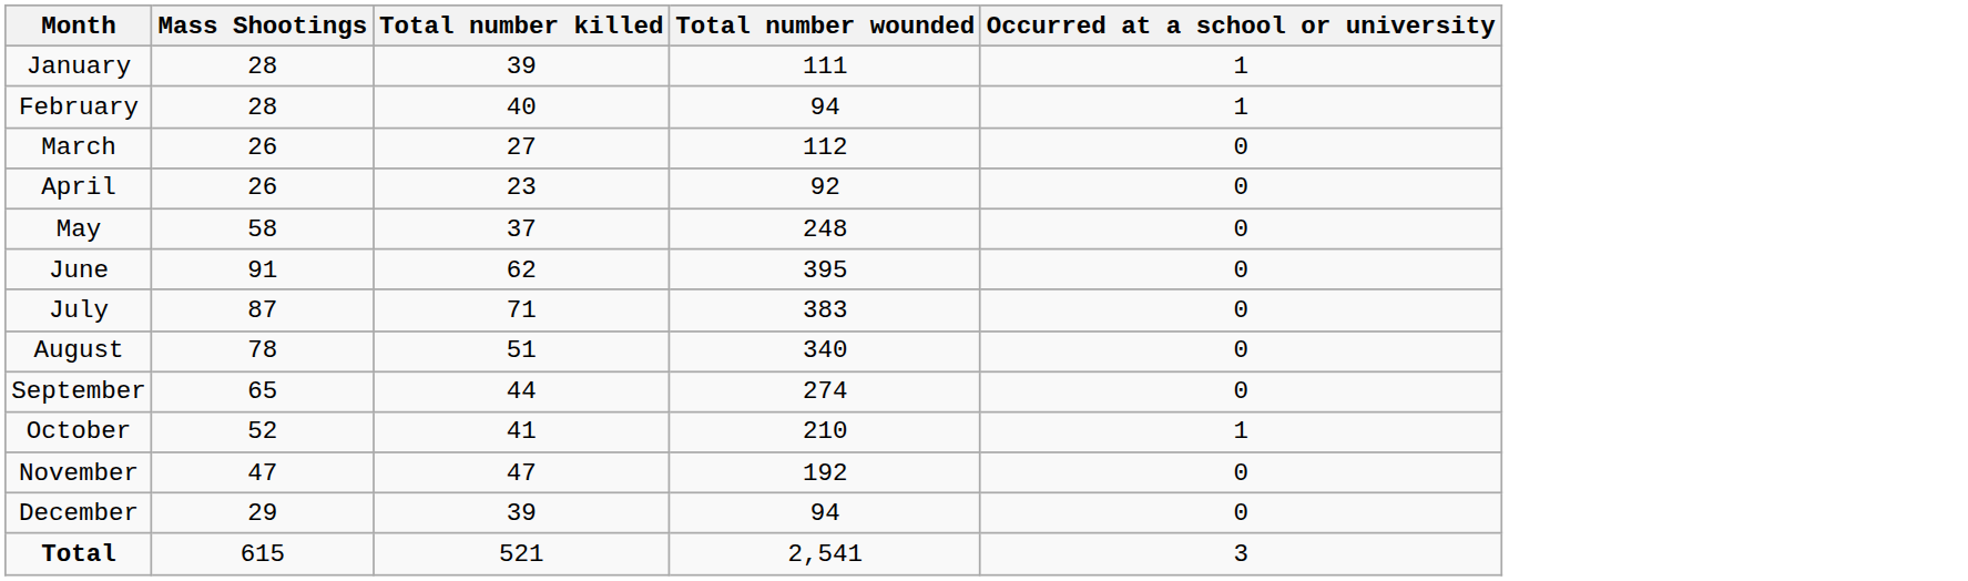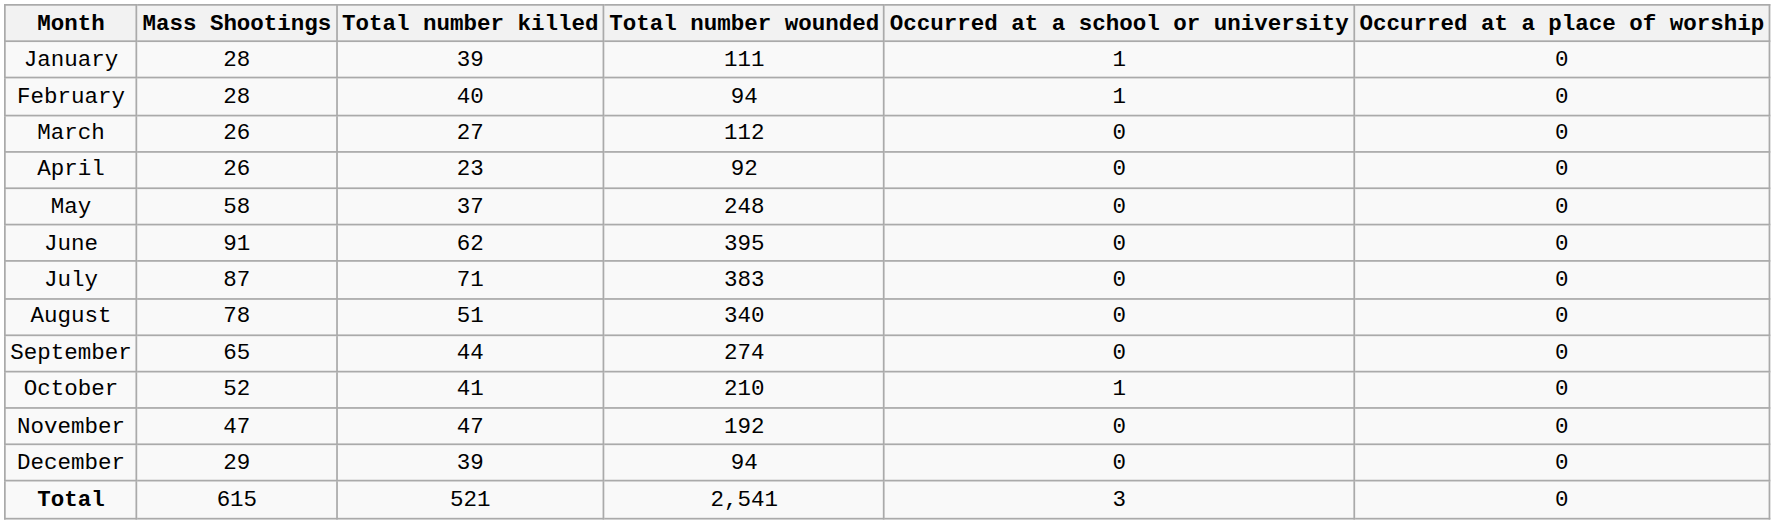 <table class="wikitable sortable mw-datatable" style="text-align:center;">
 <tr>
 <th>Month</th>
 <th>Mass Shootings</th>
 <th>Total number killed</th>
 <th>Total number wounded</th>
 <th>Occurred at a school or university</th>
+<th>Occurred at a place of worship</th>
 </tr>
 <tr>
 <td>January</td>
 <td>28</td>
 <td>39</td>
 <td>111</td>
 <td>1</td>
+<td>0</td>
 </tr>
 <tr>
 <td>February</td>
 <td>28</td>
 <td>40</td>
 <td>94</td>
 <td>1</td>
+<td>0</td>
 </tr>
 <tr>
 <td>March</td>
 <td>26</td>
 <td>27</td>
 <td>112</td>
+<td>0</td>
 <td>0</td>
 </tr>
 <tr>
 <td>April</td>
 <td>26</td>
 <td>23</td>
 <td>92</td>
 <td>0</td>
+<td>0</td>
 </tr>
 <tr>
 <td>May</td>
 <td>58</td>
 <td>37</td>
 <td>248</td>
+<td>0</td>
 <td>0</td>
 </tr>
 <tr>
 <td>June</td>
 <td>91</td>
 <td>62</td>
 <td>395</td>
 <td>0</td>
+<td>0</td>
 </tr>
 <tr>
 <td>July</td>
 <td>87</td>
 <td>71</td>
 <td>383</td>
+<td>0</td>
 <td>0</td>
 </tr>
 <tr>
 <td>August</td>
 <td>78</td>
 <td>51</td>
 <td>340</td>
 <td>0</td>
+<td>0</td>
 </tr>
 <tr>
 <td>September</td>
 <td>65</td>
 <td>44</td>
 <td>274</td>
+<td>0</td>
 <td>0</td>
 </tr>
 <tr>
 <td>October</td>
 <td>52</td>
 <td>41</td>
 <td>210</td>
 <td>1</td>
+<td>0</td>
 </tr>
 <tr>
 <td>November</td>
 <td>47</td>
 <td>47</td>
 <td>192</td>
+<td>0</td>
 <td>0</td>
 </tr>
 <tr>
 <td>December</td>
 <td>29</td>
 <td>39</td>
 <td>94</td>
 <td>0</td>
+<td>0</td>
 </tr>
 <tr>
 <td><strong>Total</strong></td>
 <td>615</td>
 <td>521</td>
 <td>2,541</td>
 <td>3</td>
+<td>0</td>
 </tr>
 </table>
